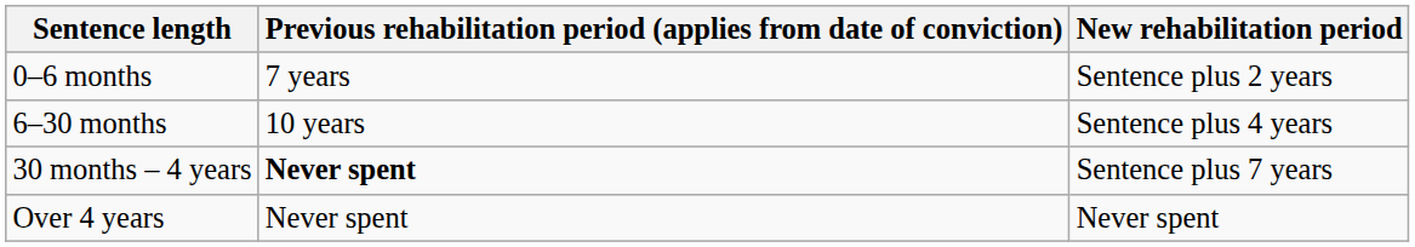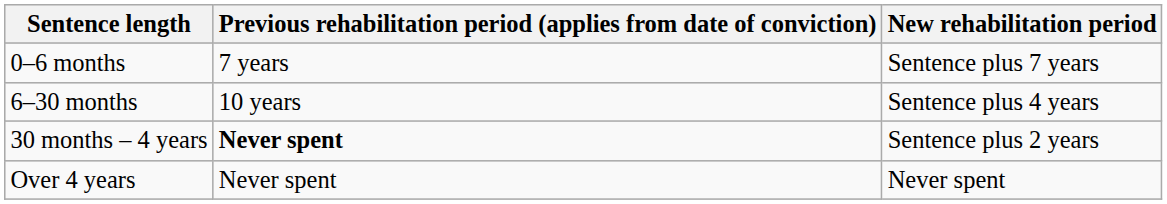 <table class="wikitable">
 <tr>
 <th>Sentence length</th>
 <th>Previous rehabilitation period (applies from date of conviction)</th>
 <th>New rehabilitation period</th>
 </tr>
 <tr>
 <td>0–6 months</td>
 <td>7 years</td>
-<td>Sentence plus 2 years</td>
+<td>Sentence plus 7 years</td>
 </tr>
 <tr>
 <td>6–30 months</td>
 <td>10 years</td>
 <td>Sentence plus 4 years</td>
 </tr>
 <tr>
 <td>30 months – 4 years</td>
 <td><strong>Never spent</strong></td>
-<td>Sentence plus 7 years</td>
+<td>Sentence plus 2 years</td>
 </tr>
 <tr>
 <td>Over 4 years</td>
 <td>Never spent</td>
 <td>Never spent</td>
 </tr>
 </table>
